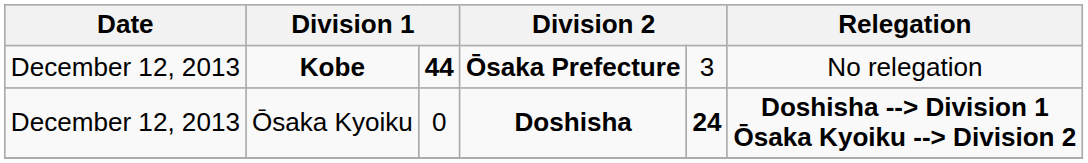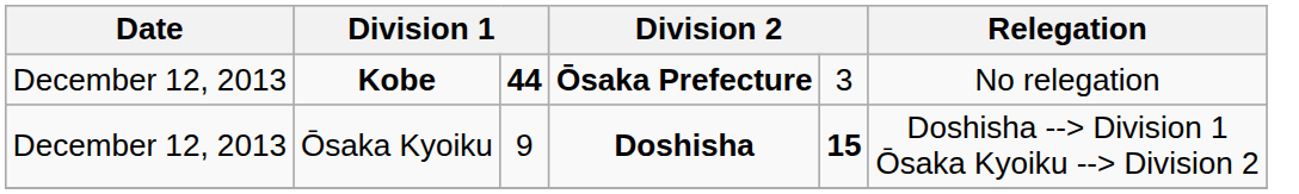 <table class="wikitable" style="text-align:center;">
 <tr>
 <th>Date</th>
 <th colspan="2">Division 1</th>
 <th colspan="2">Division 2</th>
 <th>Relegation</th>
 </tr>
 <tr>
 <td>December 12, 2013</td>
 <td><strong>Kobe</strong></td>
 <td><strong>44</strong></td>
 <td><strong>Ōsaka Prefecture</strong></td>
 <td>3</td>
 <td>No relegation</td>
 </tr>
 <tr>
 <td>December 12, 2013</td>
 <td>Ōsaka Kyoiku</td>
-<td>0</td>
+<td>9</td>
 <td><strong>Doshisha</strong></td>
-<td><strong>24</strong></td>
-<td><strong>Doshisha --> Division 1 <br> Ōsaka Kyoiku --> Division 2</strong></td>
+<td><strong>15</strong></td>
+<td>Doshisha --> Division 1 <br> Ōsaka Kyoiku --> Division 2</td>
 </tr>
 <tr>
 </tr>
 </table>
